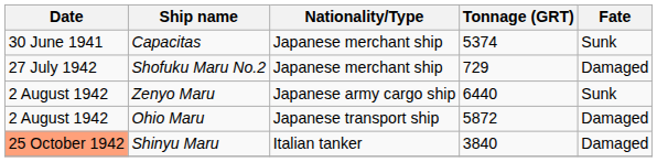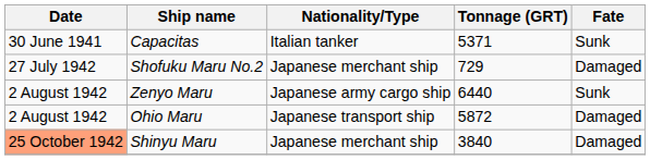 <table class="wikitable" style="font-size:97%;">
 <tr>
 <th>Date</th>
 <th>Ship name</th>
 <th>Nationality/Type</th>
 <th>Tonnage (GRT)</th>
 <th>Fate</th>
 </tr>
 <tr>
 <td>30 June 1941</td>
 <td><em>Capacitas</em></td>
-<td>Japanese merchant ship</td>
-<td>5374</td>
+<td>Italian tanker</td>
+<td>5371</td>
 <td>Sunk</td>
 </tr>
 <tr>
 <td>27 July 1942</td>
 <td><em>Shofuku Maru No.2</em></td>
 <td>Japanese merchant ship</td>
 <td>729</td>
 <td>Damaged</td>
 </tr>
 <tr>
 <td>2 August 1942</td>
 <td><em>Zenyo Maru</em></td>
 <td>Japanese army cargo ship</td>
 <td>6440</td>
 <td>Sunk</td>
 </tr>
 <tr>
 <td>2 August 1942</td>
 <td><em>Ohio Maru</em></td>
 <td>Japanese transport ship</td>
 <td>5872</td>
 <td>Damaged</td>
 </tr>
 <tr>
 <td style="background: lightsalmon;">25 October 1942</td>
 <td><em>Shinyu Maru</em></td>
-<td>Italian tanker</td>
+<td>Japanese merchant ship</td>
 <td>3840</td>
 <td>Damaged</td>
 </tr>
 <tr>
 </tr>
 </table>
